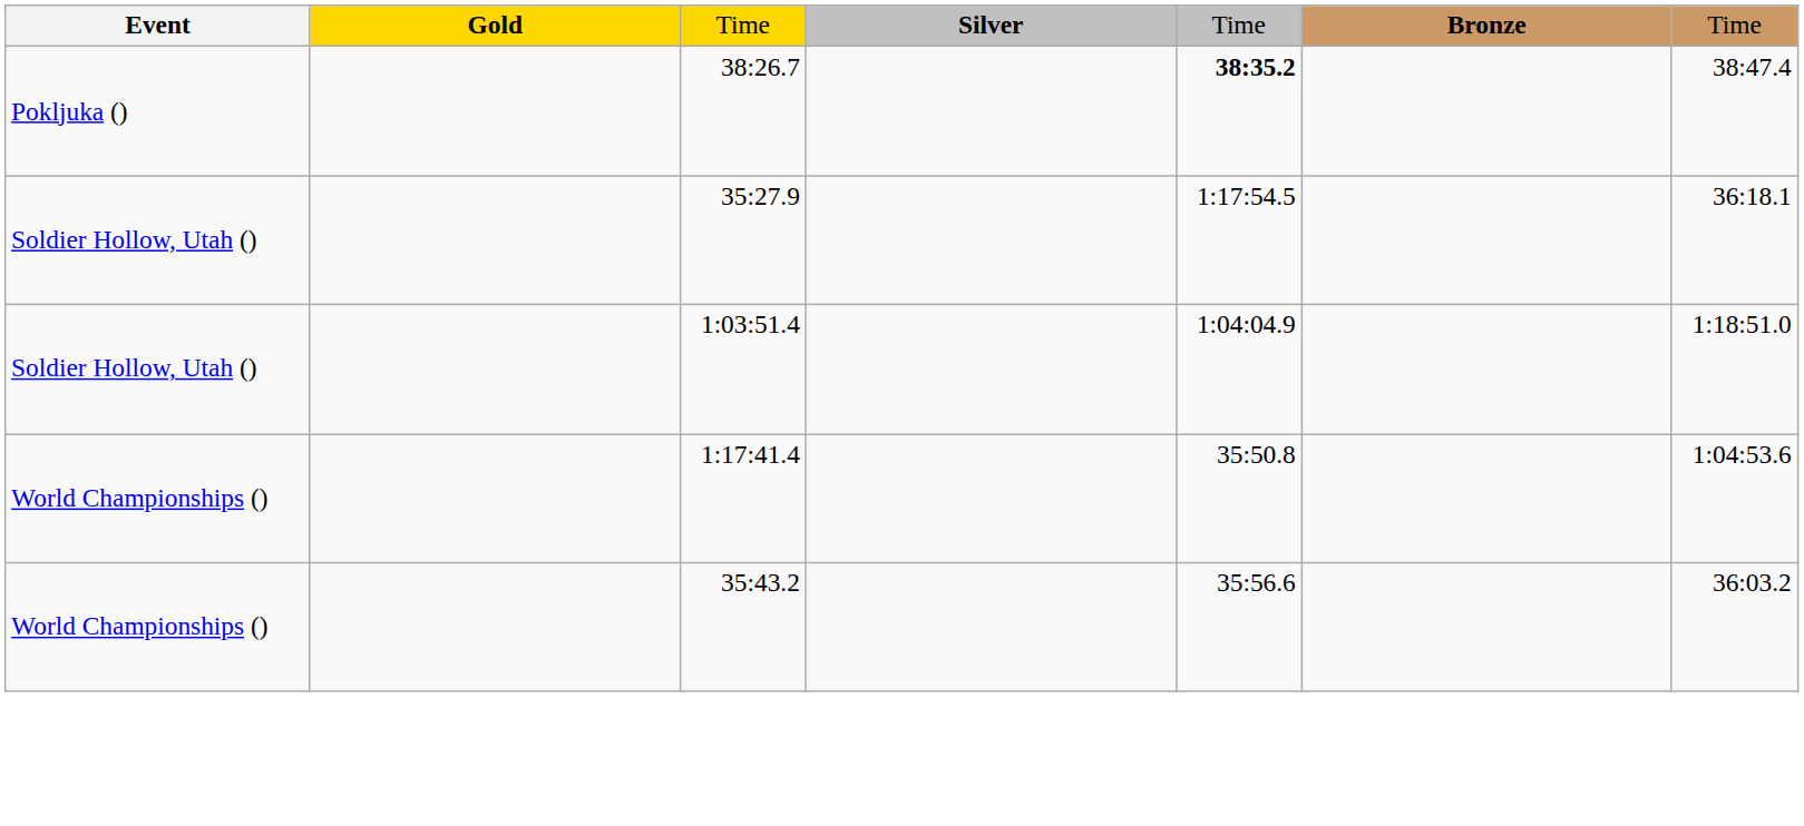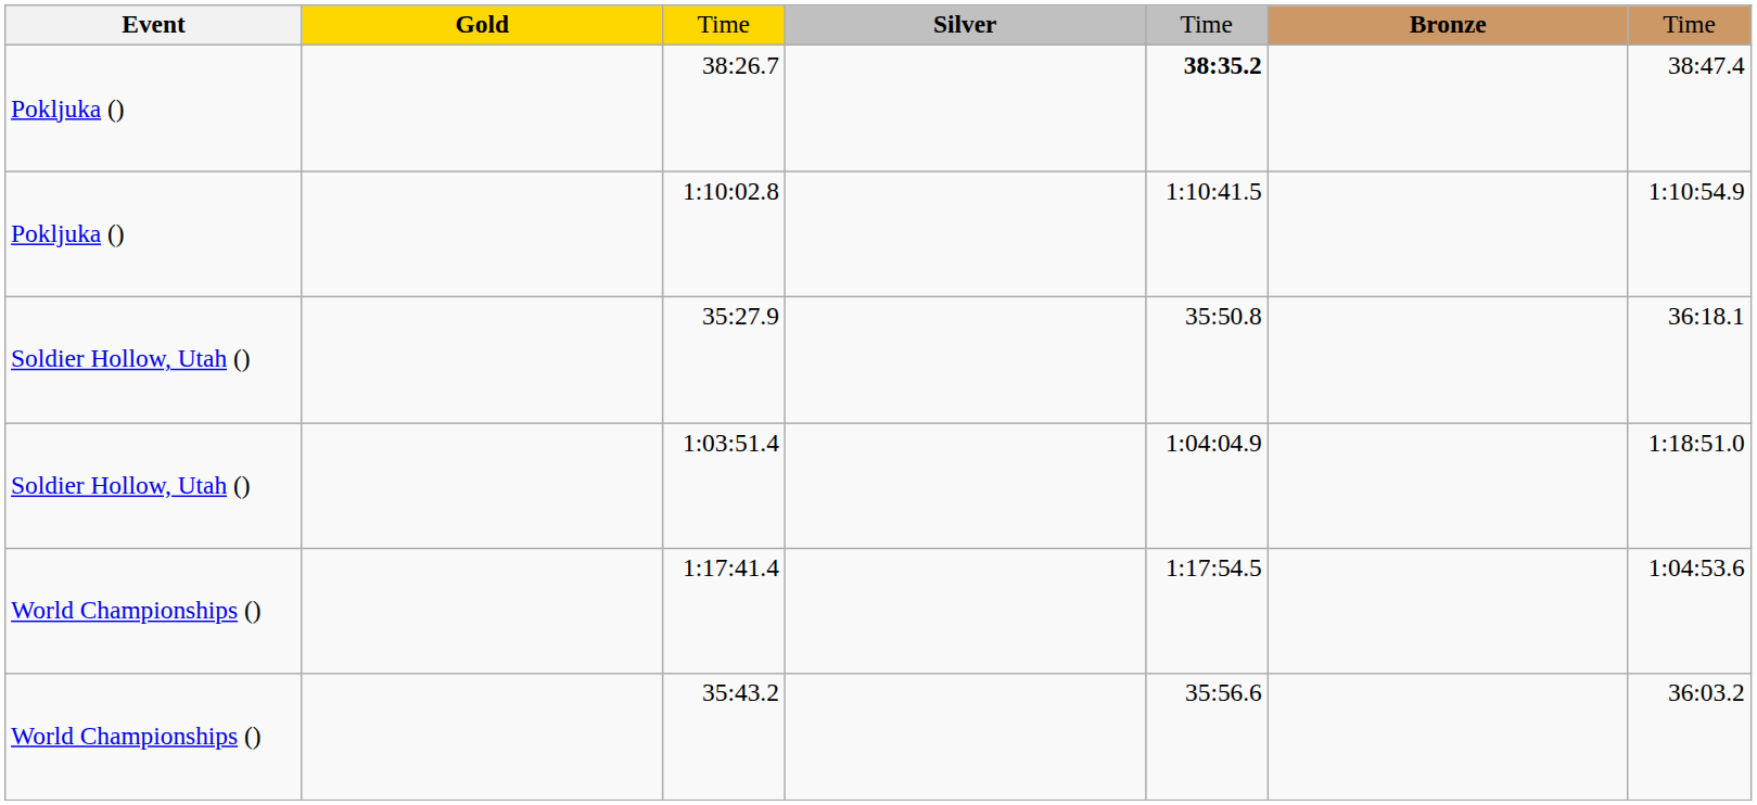 <table class="wikitable">
 <tr>
 <th width="180">Event</th>
 <th width="220" style="background:gold">Gold</th>
 <th width="70" style="background:gold;font-weight:normal">Time</th>
 <th width="220" style="background:silver">Silver</th>
 <th width="70" style="background:silver;font-weight:normal">Time</th>
 <th width="220" style="background:#CC9966">Bronze</th>
 <th width="70" style="background:#CC9966;font-weight:normal">Time</th>
 </tr>
 <tr>
 <td><a href='#'>Pokljuka</a> ()<br></td>
 <td></td>
 <td align="right">38:26.7<br><br><br><br></td>
 <td></td>
 <td align="right"><strong>38:35.2<br><br><br><br></strong></td>
 <td></td>
 <td align="right">38:47.4<br><br><br><br></td>
 </tr>
 <tr>
+<td><a href='#'>Pokljuka</a> ()<br></td>
+<td></td>
+<td align="right">1:10:02.8<br><br><br><br></td>
+<td></td>
+<td align="right">1:10:41.5<br><br><br><br></td>
+<td></td>
+<td align="right">1:10:54.9<br><br><br><br></td>
+</tr>
+<tr>
 <td><a href='#'>Soldier Hollow, Utah</a> ()<br></td>
 <td></td>
 <td align="right">35:27.9<br><br><br><br></td>
 <td></td>
-<td align="right">1:17:54.5<br><br><br><br></td>
+<td align="right">35:50.8<br><br><br><br></td>
 <td></td>
 <td align="right">36:18.1<br><br><br><br></td>
 </tr>
 <tr>
 <td><a href='#'>Soldier Hollow, Utah</a> ()<br></td>
 <td></td>
 <td align="right">1:03:51.4<br><br><br><br></td>
 <td></td>
 <td align="right">1:04:04.9<br><br><br><br></td>
 <td></td>
 <td align="right">1:18:51.0<br><br><br><br></td>
 </tr>
 <tr>
 <td><a href='#'>World Championships</a> ()<br></td>
 <td></td>
 <td align="right">1:17:41.4<br><br><br><br></td>
 <td></td>
-<td align="right">35:50.8<br><br><br><br></td>
+<td align="right">1:17:54.5<br><br><br><br></td>
 <td></td>
 <td align="right">1:04:53.6<br><br><br><br></td>
 </tr>
 <tr>
 <td><a href='#'>World Championships</a> ()<br></td>
 <td></td>
 <td align="right">35:43.2<br><br><br><br></td>
 <td></td>
 <td align="right">35:56.6<br><br><br><br></td>
 <td></td>
 <td align="right">36:03.2<br><br><br><br></td>
 </tr>
 </table>
